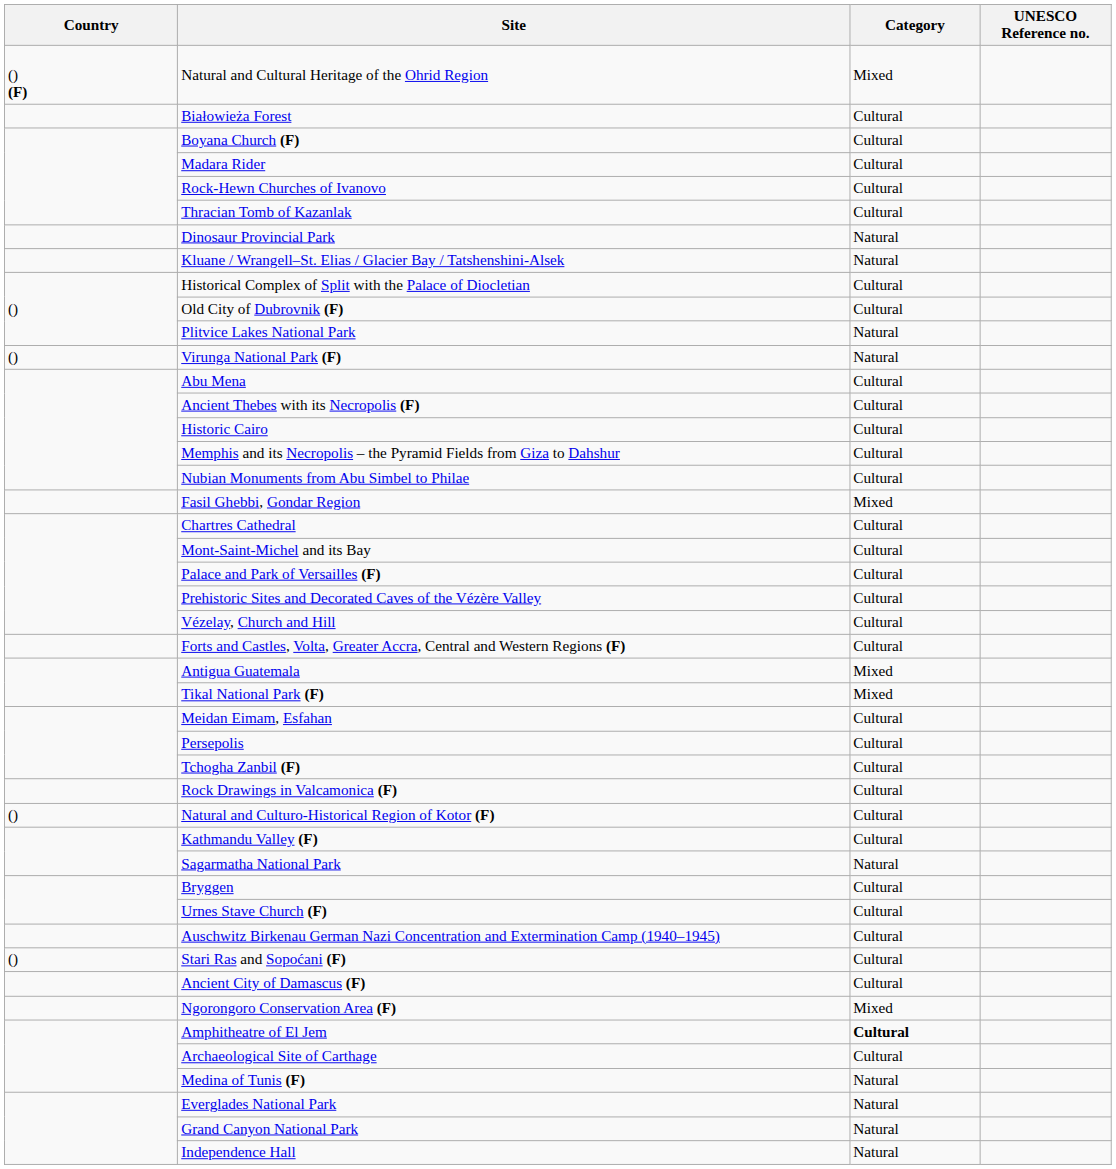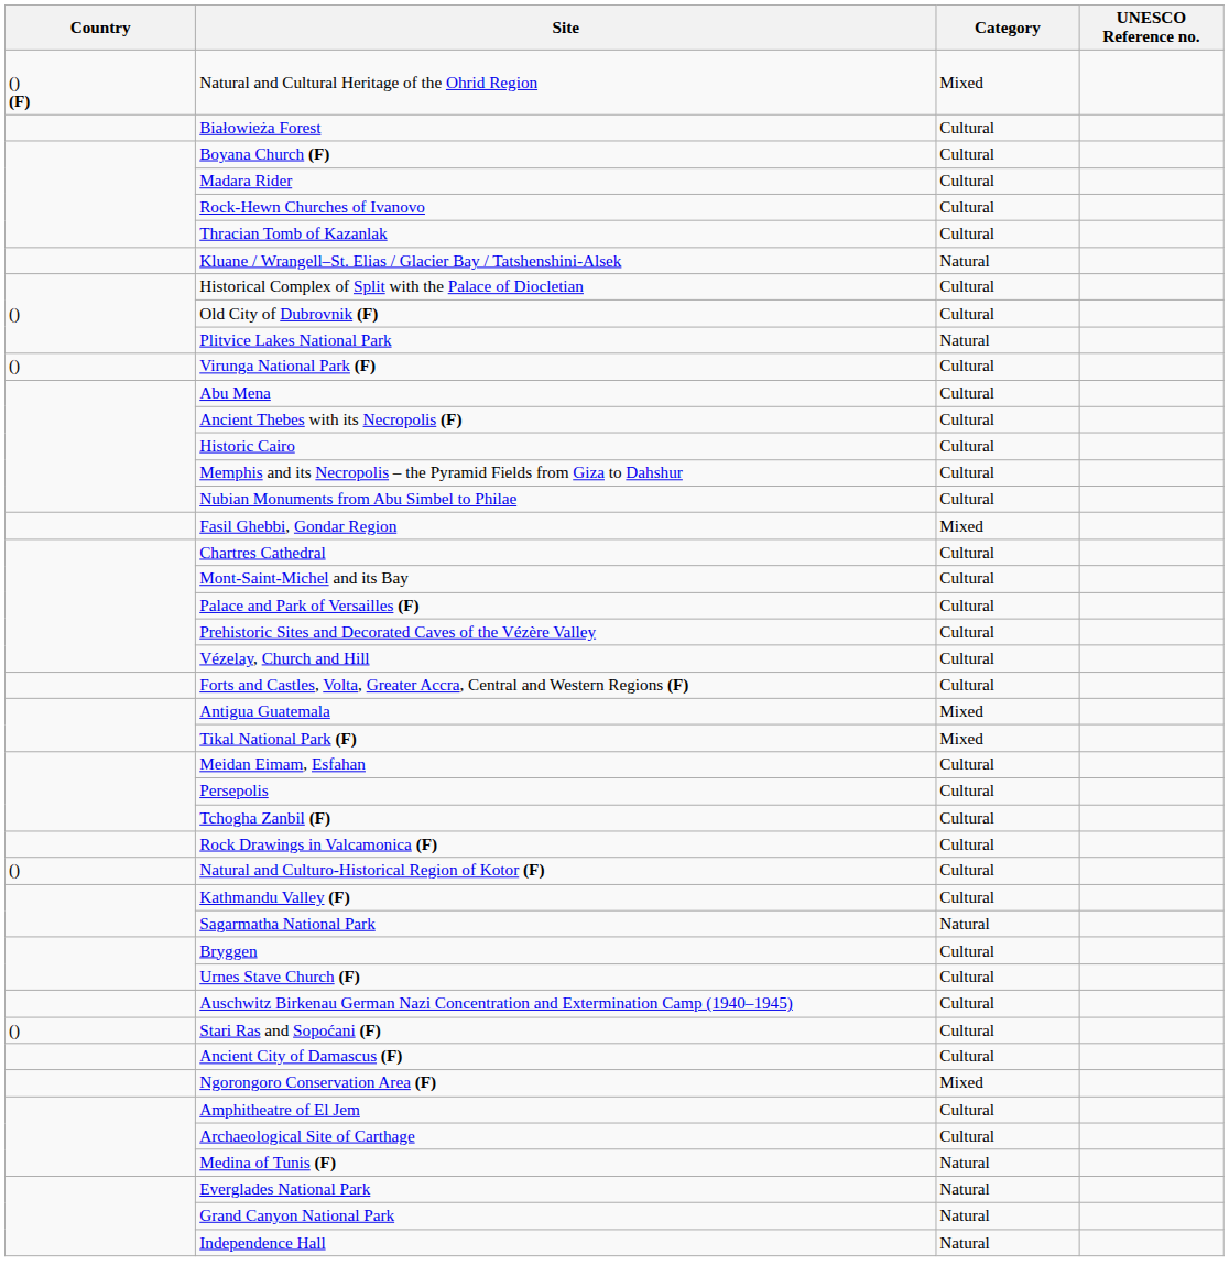 <table class="wikitable sortable" style="font-size:100%;">
 <tr>
 <th scope="col" width="175">Country</th>
 <th scope="col" width="700">Site</th>
 <th scope="col" width="130">Category</th>
 <th scope="col" width="130">UNESCO Reference no.</th>
 </tr>
 <tr>
 <td><br>()<br> <strong>(F)</strong></td>
 <td>Natural and Cultural Heritage of the <a href='#'>Ohrid Region</a></td>
 <td>Mixed</td>
 <td></td>
 </tr>
 <tr>
 <td><br></td>
 <td><a href='#'>Białowieża Forest</a></td>
 <td>Cultural</td>
 <td></td>
 </tr>
 <tr>
 <td rowspan="4"></td>
 <td><a href='#'>Boyana Church</a> <strong>(F)</strong></td>
 <td>Cultural</td>
 <td></td>
 </tr>
 <tr>
 <td><a href='#'>Madara Rider</a></td>
 <td>Cultural</td>
 <td></td>
 </tr>
 <tr>
 <td><a href='#'>Rock-Hewn Churches of Ivanovo</a></td>
 <td>Cultural</td>
 <td></td>
 </tr>
 <tr>
 <td><a href='#'>Thracian Tomb of Kazanlak</a></td>
 <td>Cultural</td>
 <td></td>
 </tr>
 <tr>
-<td></td>
-<td><a href='#'>Dinosaur Provincial Park</a></td>
-<td>Natural</td>
-<td></td>
-</tr>
-<tr>
 <td><br></td>
 <td><a href='#'>Kluane / Wrangell–St. Elias / Glacier Bay / Tatshenshini-Alsek</a></td>
 <td>Natural</td>
 <td></td>
 </tr>
 <tr>
 <td rowspan="3" data-sort-value="Croatia">()<br></td>
 <td>Historical Complex of <a href='#'>Split</a> with the <a href='#'>Palace of Diocletian</a></td>
 <td>Cultural</td>
 <td></td>
 </tr>
 <tr>
 <td>Old City of <a href='#'>Dubrovnik</a> <strong>(F)</strong></td>
 <td>Cultural</td>
 <td></td>
 </tr>
 <tr>
 <td><a href='#'>Plitvice Lakes National Park</a></td>
 <td>Natural</td>
 <td></td>
 </tr>
 <tr>
 <td data-sort-value="DR Congo">()<br></td>
 <td><a href='#'>Virunga National Park</a> <strong>(F)</strong></td>
-<td>Natural</td>
+<td>Cultural</td>
 <td></td>
 </tr>
 <tr>
 <td rowspan="5"></td>
 <td><a href='#'>Abu Mena</a></td>
 <td>Cultural</td>
 <td></td>
 </tr>
 <tr>
 <td><a href='#'>Ancient Thebes</a> with its <a href='#'>Necropolis</a> <strong>(F)</strong></td>
 <td>Cultural</td>
 <td></td>
 </tr>
 <tr>
 <td><a href='#'>Historic Cairo</a></td>
 <td>Cultural</td>
 <td></td>
 </tr>
 <tr>
 <td><a href='#'>Memphis</a> and its <a href='#'>Necropolis</a> – the Pyramid Fields from <a href='#'>Giza</a> to <a href='#'>Dahshur</a></td>
 <td>Cultural</td>
 <td></td>
 </tr>
 <tr>
 <td><a href='#'>Nubian Monuments from Abu Simbel to Philae</a></td>
 <td>Cultural</td>
 <td></td>
 </tr>
 <tr>
 <td></td>
 <td><a href='#'>Fasil Ghebbi</a>, <a href='#'>Gondar Region</a></td>
 <td>Mixed</td>
 <td></td>
 </tr>
 <tr>
 <td rowspan="5"></td>
 <td><a href='#'>Chartres Cathedral</a></td>
 <td>Cultural</td>
 <td></td>
 </tr>
 <tr>
 <td><a href='#'>Mont-Saint-Michel</a> and its Bay</td>
 <td>Cultural</td>
 <td></td>
 </tr>
 <tr>
 <td><a href='#'>Palace and Park of Versailles</a> <strong>(F)</strong></td>
 <td>Cultural</td>
 <td></td>
 </tr>
 <tr>
 <td><a href='#'>Prehistoric Sites and Decorated Caves of the Vézère Valley</a></td>
 <td>Cultural</td>
 <td></td>
 </tr>
 <tr>
 <td><a href='#'>Vézelay</a>, <a href='#'>Church and Hill</a></td>
 <td>Cultural</td>
 <td></td>
 </tr>
 <tr>
 <td></td>
 <td><a href='#'>Forts and Castles</a>, <a href='#'>Volta</a>, <a href='#'>Greater Accra</a>, Central and Western Regions <strong>(F)</strong></td>
 <td>Cultural</td>
 <td></td>
 </tr>
 <tr>
 <td rowspan="2"></td>
 <td><a href='#'>Antigua Guatemala</a></td>
 <td>Mixed</td>
 <td></td>
 </tr>
 <tr>
 <td><a href='#'>Tikal National Park</a> <strong>(F)</strong></td>
 <td>Mixed</td>
 <td></td>
 </tr>
 <tr>
 <td rowspan="3"></td>
 <td><a href='#'>Meidan Eimam</a>, <a href='#'>Esfahan</a></td>
 <td>Cultural</td>
 <td></td>
 </tr>
 <tr>
 <td><a href='#'>Persepolis</a></td>
 <td>Cultural</td>
 <td></td>
 </tr>
 <tr>
 <td><a href='#'>Tchogha Zanbil</a> <strong>(F)</strong></td>
 <td>Cultural</td>
 <td></td>
 </tr>
 <tr>
 <td></td>
 <td><a href='#'>Rock Drawings in Valcamonica</a> <strong>(F)</strong></td>
 <td>Cultural</td>
 <td></td>
 </tr>
 <tr>
 <td data-sort-value="Montenegro">()<br></td>
 <td><a href='#'>Natural and Culturo-Historical Region of Kotor</a> <strong>(F)</strong></td>
 <td>Cultural</td>
 <td></td>
 </tr>
 <tr>
 <td rowspan="2"></td>
 <td><a href='#'>Kathmandu Valley</a> <strong>(F)</strong></td>
 <td>Cultural</td>
 <td></td>
 </tr>
 <tr>
 <td><a href='#'>Sagarmatha National Park</a></td>
 <td>Natural</td>
 <td></td>
 </tr>
 <tr>
 <td rowspan="2"></td>
 <td><a href='#'>Bryggen</a></td>
 <td>Cultural</td>
 <td></td>
 </tr>
 <tr>
 <td><a href='#'>Urnes Stave Church</a> <strong>(F)</strong></td>
 <td>Cultural</td>
 <td></td>
 </tr>
 <tr>
 <td></td>
 <td><a href='#'>Auschwitz Birkenau German Nazi Concentration and Extermination Camp (1940–1945)</a></td>
 <td>Cultural</td>
 <td></td>
 </tr>
 <tr>
 <td data-sort-value="Serbia">()<br></td>
 <td><a href='#'>Stari Ras</a> and <a href='#'>Sopoćani</a> <strong>(F)</strong></td>
 <td>Cultural</td>
 <td></td>
 </tr>
 <tr>
 <td></td>
 <td><a href='#'>Ancient City of Damascus</a> <strong>(F)</strong></td>
 <td>Cultural</td>
 <td></td>
 </tr>
 <tr>
 <td></td>
 <td><a href='#'>Ngorongoro Conservation Area</a> <strong>(F)</strong></td>
 <td>Mixed</td>
 <td></td>
 </tr>
 <tr>
 <td rowspan="3"></td>
 <td><a href='#'>Amphitheatre of El Jem</a></td>
-<td><strong>Cultural</strong></td>
+<td>Cultural</td>
 <td></td>
 </tr>
 <tr>
 <td><a href='#'>Archaeological Site of Carthage</a></td>
 <td>Cultural</td>
 <td></td>
 </tr>
 <tr>
 <td><a href='#'>Medina of Tunis</a> <strong>(F)</strong></td>
 <td>Natural</td>
 <td></td>
 </tr>
 <tr>
 <td rowspan="3"></td>
 <td><a href='#'>Everglades National Park</a></td>
 <td>Natural</td>
 <td></td>
 </tr>
 <tr>
 <td><a href='#'>Grand Canyon National Park</a></td>
 <td>Natural</td>
 <td></td>
 </tr>
 <tr>
 <td><a href='#'>Independence Hall</a></td>
 <td>Natural</td>
 <td></td>
 </tr>
 </table>
